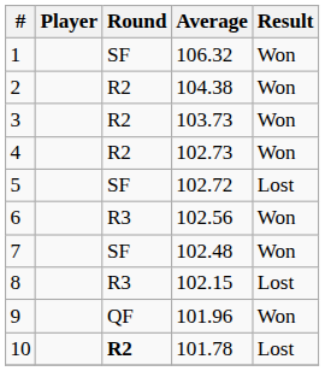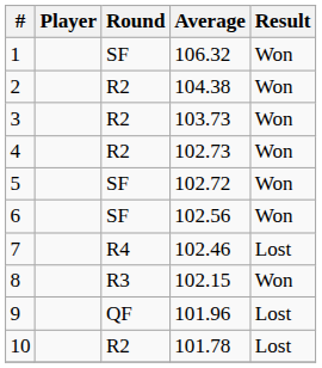 <table class ="wikitable sortable">
 <tr>
 <th>#</th>
 <th>Player</th>
 <th>Round</th>
 <th>Average</th>
 <th>Result</th>
 </tr>
 <tr>
 <td>1</td>
 <td></td>
 <td>SF</td>
 <td>106.32</td>
 <td>Won</td>
 </tr>
 <tr>
 <td>2</td>
 <td></td>
 <td>R2</td>
 <td>104.38</td>
 <td>Won</td>
 </tr>
 <tr>
 <td>3</td>
 <td></td>
 <td>R2</td>
 <td>103.73</td>
 <td>Won</td>
 </tr>
 <tr>
 <td>4</td>
 <td></td>
 <td>R2</td>
 <td>102.73</td>
 <td>Won</td>
 </tr>
 <tr>
 <td>5</td>
 <td></td>
 <td>SF</td>
 <td>102.72</td>
-<td>Lost</td>
+<td>Won</td>
 </tr>
 <tr>
 <td>6</td>
 <td></td>
-<td>R3</td>
+<td>SF</td>
 <td>102.56</td>
 <td>Won</td>
 </tr>
 <tr>
 <td>7</td>
 <td></td>
-<td>SF</td>
-<td>102.48</td>
-<td>Won</td>
+<td>R4</td>
+<td>102.46</td>
+<td>Lost</td>
 </tr>
 <tr>
 <td>8</td>
 <td></td>
 <td>R3</td>
 <td>102.15</td>
-<td>Lost</td>
+<td>Won</td>
 </tr>
 <tr>
 <td>9</td>
 <td></td>
 <td>QF</td>
 <td>101.96</td>
-<td>Won</td>
+<td>Lost</td>
 </tr>
 <tr>
 <td>10</td>
 <td></td>
-<td><strong>R2</strong></td>
+<td>R2</td>
 <td>101.78</td>
 <td>Lost</td>
 </tr>
 <tr>
 </tr>
 </table>
